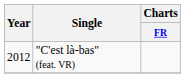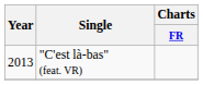 <table class="wikitable">
 <tr>
 <th align="center" rowspan="2" width="10">Year</th>
 <th align="left" rowspan="2" width="140">Single</th>
 <th align="center" colspan="1">Charts</th>
 </tr>
 <tr>
 <th width="20"><small><a href='#'>FR</a></small><br></th>
 </tr>
 <tr>
-<td>2012</td>
+<td>2013</td>
 <td>"C'est là-bas" <br><small>(feat. VR)</small></td>
 <td align="center"></td>
 </tr>
 <tr>
 </tr>
 </table>
